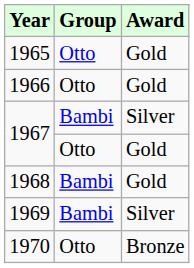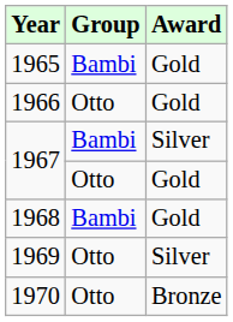 <table class="wikitable">
 <tr>
 <th style="background:  #ddffdd">Year</th>
 <th style="background:  #ddffdd">Group</th>
 <th style="background:  #ddffdd">Award</th>
 </tr>
 <tr>
 <td>1965</td>
-<td><a href='#'>Otto</a></td>
+<td><a href='#'>Bambi</a></td>
 <td>Gold</td>
 </tr>
 <tr>
 <td>1966</td>
 <td>Otto</td>
 <td>Gold</td>
 </tr>
 <tr>
 <td rowspan=2>1967</td>
 <td><a href='#'>Bambi</a></td>
 <td>Silver</td>
 </tr>
 <tr>
 <td>Otto</td>
 <td>Gold</td>
 </tr>
 <tr>
 <td>1968</td>
 <td><a href='#'>Bambi</a></td>
 <td>Gold</td>
 </tr>
 <tr>
 <td>1969</td>
-<td><a href='#'>Bambi</a></td>
+<td>Otto</td>
 <td>Silver</td>
 </tr>
 <tr>
 <td>1970</td>
 <td>Otto</td>
 <td>Bronze</td>
 </tr>
 </table>
